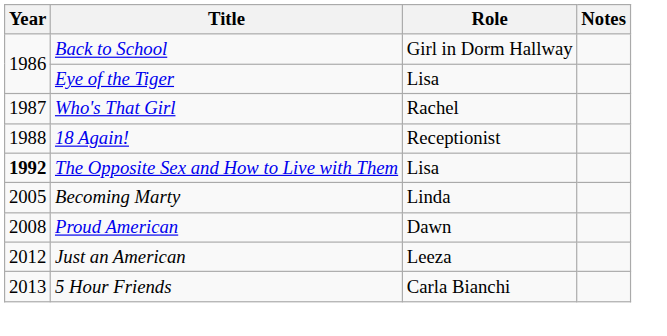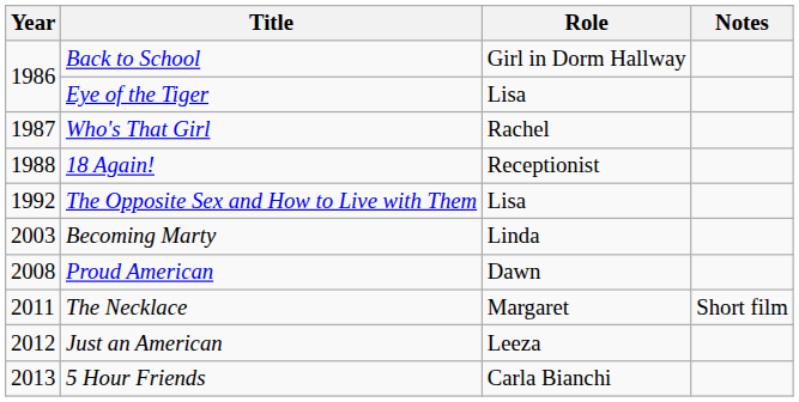 <table class="wikitable sortable">
 <tr>
 <th>Year</th>
 <th>Title</th>
 <th>Role</th>
 <th class="unsortable">Notes</th>
 </tr>
 <tr>
 <td rowspan="2">1986</td>
 <td><em><a href='#'>Back to School</a></em></td>
 <td>Girl in Dorm Hallway</td>
 <td></td>
 </tr>
 <tr>
 <td><em><a href='#'>Eye of the Tiger</a></em></td>
 <td>Lisa</td>
 <td></td>
 </tr>
 <tr>
 <td>1987</td>
 <td><em><a href='#'>Who's That Girl</a></em></td>
 <td>Rachel</td>
 <td></td>
 </tr>
 <tr>
 <td>1988</td>
 <td><em><a href='#'>18 Again!</a></em></td>
 <td>Receptionist</td>
 <td></td>
 </tr>
 <tr>
-<td><strong>1992</strong></td>
+<td>1992</td>
 <td><em><a href='#'>The Opposite Sex and How to Live with Them</a></em></td>
 <td>Lisa</td>
 <td></td>
 </tr>
 <tr>
-<td>2005</td>
+<td>2003</td>
 <td><em>Becoming Marty</em></td>
 <td>Linda</td>
 <td></td>
 </tr>
 <tr>
 <td>2008</td>
 <td><em><a href='#'>Proud American</a></em></td>
 <td>Dawn</td>
 <td></td>
+</tr>
+<tr>
+<td>2011</td>
+<td><em>The Necklace</em></td>
+<td>Margaret</td>
+<td>Short film</td>
 </tr>
 <tr>
 <td>2012</td>
 <td><em>Just an American</em></td>
 <td>Leeza</td>
 <td></td>
 </tr>
 <tr>
 <td>2013</td>
 <td><em>5 Hour Friends</em></td>
 <td>Carla Bianchi</td>
 <td></td>
 </tr>
 </table>
